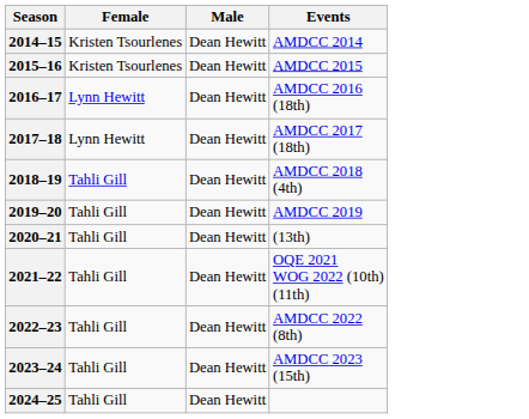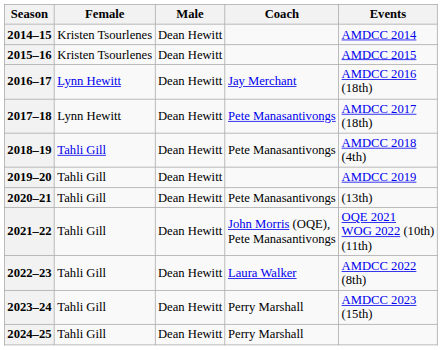 <table class="wikitable">
 <tr>
 <th scope="col">Season</th>
 <th scope="col">Female</th>
 <th scope="col">Male</th>
+<th scope="col">Coach</th>
 <th scope="col">Events</th>
 </tr>
 <tr>
 <th scope="row">2014–15</th>
 <td>Kristen Tsourlenes</td>
 <td>Dean Hewitt</td>
+<td></td>
 <td><a href='#'>AMDCC 2014</a> </td>
 </tr>
 <tr>
 <th scope="row">2015–16</th>
 <td>Kristen Tsourlenes</td>
 <td>Dean Hewitt</td>
+<td></td>
 <td><a href='#'>AMDCC 2015</a> </td>
 </tr>
 <tr>
 <th scope="row">2016–17</th>
 <td><a href='#'>Lynn Hewitt</a></td>
 <td>Dean Hewitt</td>
+<td><a href='#'>Jay Merchant</a></td>
 <td><a href='#'>AMDCC 2016</a>  <br>  (18th)</td>
 </tr>
 <tr>
 <th scope="row">2017–18</th>
 <td>Lynn Hewitt</td>
 <td>Dean Hewitt</td>
+<td><a href='#'>Pete Manasantivongs</a></td>
 <td><a href='#'>AMDCC 2017</a>  <br>  (18th)</td>
 </tr>
 <tr>
 <th scope="row">2018–19</th>
 <td><a href='#'>Tahli Gill</a></td>
 <td>Dean Hewitt</td>
+<td>Pete Manasantivongs</td>
 <td><a href='#'>AMDCC 2018</a>  <br>  (4th)</td>
 </tr>
 <tr>
 <th scope="row">2019–20</th>
 <td>Tahli Gill</td>
 <td>Dean Hewitt</td>
+<td></td>
 <td><a href='#'>AMDCC 2019</a> </td>
 </tr>
 <tr>
 <th scope="row">2020–21</th>
 <td>Tahli Gill</td>
 <td>Dean Hewitt</td>
+<td>Pete Manasantivongs</td>
 <td> (13th)</td>
 </tr>
 <tr>
 <th scope="row">2021–22</th>
 <td>Tahli Gill</td>
 <td>Dean Hewitt</td>
+<td><a href='#'>John Morris</a> (OQE),<br>Pete Manasantivongs</td>
 <td><a href='#'>OQE 2021</a>  <br> <a href='#'>WOG 2022</a> (10th) <br>  (11th)</td>
 </tr>
 <tr>
 <th scope="row">2022–23</th>
 <td>Tahli Gill</td>
 <td>Dean Hewitt</td>
+<td><a href='#'>Laura Walker</a></td>
 <td><a href='#'>AMDCC 2022</a>  <br>  (8th)</td>
 </tr>
 <tr>
 <th scope="row">2023–24</th>
 <td>Tahli Gill</td>
 <td>Dean Hewitt</td>
+<td>Perry Marshall</td>
 <td><a href='#'>AMDCC 2023</a>  <br>  (15th)</td>
 </tr>
 <tr>
 <th scope="row">2024–25</th>
 <td>Tahli Gill</td>
 <td>Dean Hewitt</td>
+<td>Perry Marshall</td>
 <td> </td>
 </tr>
 </table>
